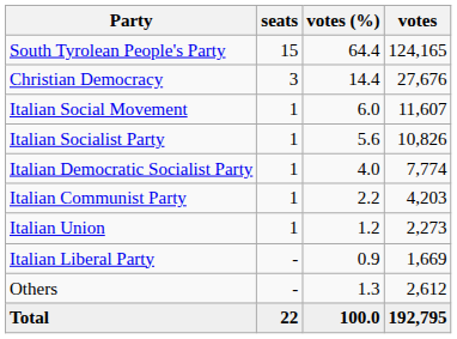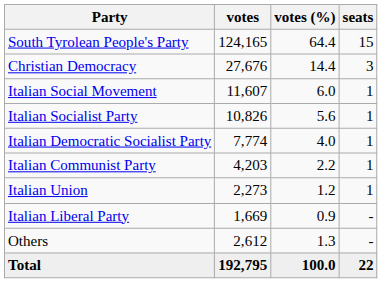 <table class="wikitable" style="font-size:95%; text-align:right;">
 <tr bgcolor="EFEFEF">
 <th>Party</th>
+<th>votes</th>
+<th>votes (%)</th>
 <th>seats</th>
-<th>votes (%)</th>
-<th>votes</th>
 </tr>
 <tr>
 <td align=left><a href='#'>South Tyrolean People's Party</a></td>
+<td>124,165</td>
+<td>64.4</td>
 <td>15</td>
-<td>64.4</td>
-<td>124,165</td>
 </tr>
 <tr>
 <td align=left><a href='#'>Christian Democracy</a></td>
+<td>27,676</td>
+<td>14.4</td>
 <td>3</td>
-<td>14.4</td>
-<td>27,676</td>
 </tr>
 <tr>
 <td align=left><a href='#'>Italian Social Movement</a></td>
+<td>11,607</td>
+<td>6.0</td>
 <td>1</td>
-<td>6.0</td>
-<td>11,607</td>
 </tr>
 <tr>
 <td align=left><a href='#'>Italian Socialist Party</a></td>
+<td>10,826</td>
+<td>5.6</td>
 <td>1</td>
-<td>5.6</td>
-<td>10,826</td>
 </tr>
 <tr>
 <td align=left><a href='#'>Italian Democratic Socialist Party</a></td>
+<td>7,774</td>
+<td>4.0</td>
 <td>1</td>
-<td>4.0</td>
-<td>7,774</td>
 </tr>
 <tr>
 <td align=left><a href='#'>Italian Communist Party</a></td>
+<td>4,203</td>
+<td>2.2</td>
 <td>1</td>
-<td>2.2</td>
-<td>4,203</td>
 </tr>
 <tr>
 <td align=left><a href='#'>Italian Union</a></td>
+<td>2,273</td>
+<td>1.2</td>
 <td>1</td>
-<td>1.2</td>
-<td>2,273</td>
 </tr>
 <tr>
 <td align=left><a href='#'>Italian Liberal Party</a></td>
+<td>1,669</td>
+<td>0.9</td>
 <td>-</td>
-<td>0.9</td>
-<td>1,669</td>
 </tr>
 <tr>
 <td align=left>Others</td>
+<td>2,612</td>
+<td>1.3</td>
 <td>-</td>
-<td>1.3</td>
-<td>2,612</td>
 </tr>
 <tr bgcolor="EFEFEF">
 <td align=left><strong>Total</strong></td>
+<td><strong>192,795</strong></td>
+<td><strong>100.0</strong></td>
 <td><strong>22</strong></td>
-<td><strong>100.0</strong></td>
-<td><strong>192,795</strong></td>
 </tr>
 </table>
